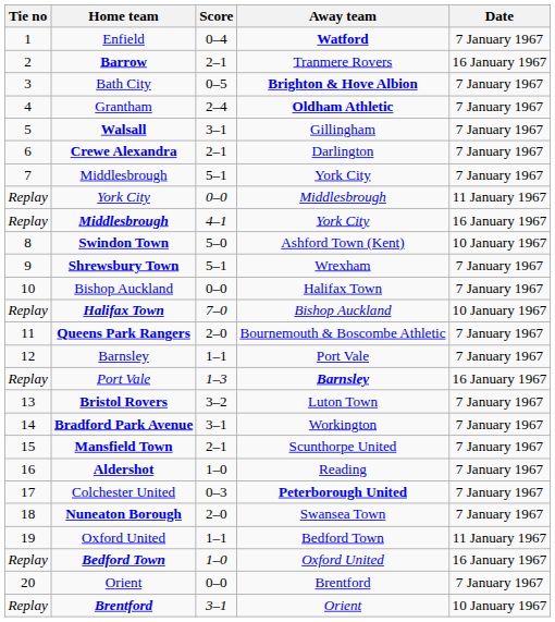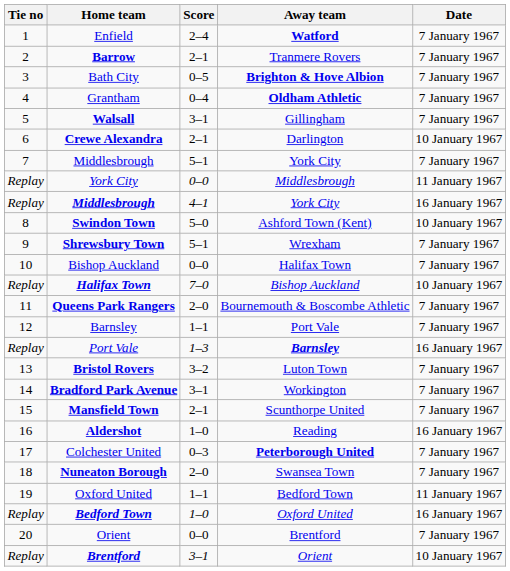 <table class="wikitable" style="text-align: center">
 <tr>
 <th>Tie no</th>
 <th>Home team</th>
 <th>Score</th>
 <th>Away team</th>
 <th>Date</th>
 </tr>
 <tr>
 <td>1</td>
 <td><a href='#'>Enfield</a></td>
-<td>0–4</td>
+<td>2–4</td>
 <td><strong><a href='#'>Watford</a></strong></td>
 <td>7 January 1967</td>
 </tr>
 <tr>
 <td>2</td>
 <td><strong><a href='#'>Barrow</a></strong></td>
 <td>2–1</td>
 <td><a href='#'>Tranmere Rovers</a></td>
-<td>16 January 1967</td>
+<td>7 January 1967</td>
 </tr>
 <tr>
 <td>3</td>
 <td><a href='#'>Bath City</a></td>
 <td>0–5</td>
 <td><strong><a href='#'>Brighton & Hove Albion</a></strong></td>
 <td>7 January 1967</td>
 </tr>
 <tr>
 <td>4</td>
 <td><a href='#'>Grantham</a></td>
-<td>2–4</td>
+<td>0–4</td>
 <td><strong><a href='#'>Oldham Athletic</a></strong></td>
 <td>7 January 1967</td>
 </tr>
 <tr>
 <td>5</td>
 <td><strong><a href='#'>Walsall</a></strong></td>
 <td>3–1</td>
 <td><a href='#'>Gillingham</a></td>
 <td>7 January 1967</td>
 </tr>
 <tr>
 <td>6</td>
 <td><strong><a href='#'>Crewe Alexandra</a></strong></td>
 <td>2–1</td>
 <td><a href='#'>Darlington</a></td>
-<td>7 January 1967</td>
+<td>10 January 1967</td>
 </tr>
 <tr>
 <td>7</td>
 <td><a href='#'>Middlesbrough</a></td>
 <td>5–1</td>
 <td><a href='#'>York City</a></td>
 <td>7 January 1967</td>
 </tr>
 <tr>
 <td><em>Replay</em></td>
 <td><em><a href='#'>York City</a></em></td>
 <td><em>0–0</em></td>
 <td><em><a href='#'>Middlesbrough</a></em></td>
 <td>11 January 1967</td>
 </tr>
 <tr>
 <td><em>Replay</em></td>
 <td><strong><em><a href='#'>Middlesbrough</a></em></strong></td>
 <td><em>4–1</em></td>
 <td><em><a href='#'>York City</a></em></td>
 <td>16 January 1967</td>
 </tr>
 <tr>
 <td>8</td>
 <td><strong><a href='#'>Swindon Town</a></strong></td>
 <td>5–0</td>
 <td><a href='#'>Ashford Town (Kent)</a></td>
 <td>10 January 1967</td>
 </tr>
 <tr>
 <td>9</td>
 <td><strong><a href='#'>Shrewsbury Town</a></strong></td>
 <td>5–1</td>
 <td><a href='#'>Wrexham</a></td>
 <td>7 January 1967</td>
 </tr>
 <tr>
 <td>10</td>
 <td><a href='#'>Bishop Auckland</a></td>
 <td>0–0</td>
 <td><a href='#'>Halifax Town</a></td>
 <td>7 January 1967</td>
 </tr>
 <tr>
 <td><em>Replay</em></td>
 <td><strong><em><a href='#'>Halifax Town</a></em></strong></td>
 <td><em>7–0</em></td>
 <td><em><a href='#'>Bishop Auckland</a></em></td>
 <td>10 January 1967</td>
 </tr>
 <tr>
 <td>11</td>
 <td><strong><a href='#'>Queens Park Rangers</a></strong></td>
 <td>2–0</td>
 <td><a href='#'>Bournemouth & Boscombe Athletic</a></td>
 <td>7 January 1967</td>
 </tr>
 <tr>
 <td>12</td>
 <td><a href='#'>Barnsley</a></td>
 <td>1–1</td>
 <td><a href='#'>Port Vale</a></td>
 <td>7 January 1967</td>
 </tr>
 <tr>
 <td><em>Replay</em></td>
 <td><em><a href='#'>Port Vale</a></em></td>
 <td><em>1–3</em></td>
 <td><strong><em><a href='#'>Barnsley</a></em></strong></td>
 <td>16 January 1967</td>
 </tr>
 <tr>
 <td>13</td>
 <td><strong><a href='#'>Bristol Rovers</a></strong></td>
 <td>3–2</td>
 <td><a href='#'>Luton Town</a></td>
 <td>7 January 1967</td>
 </tr>
 <tr>
 <td>14</td>
 <td><strong><a href='#'>Bradford Park Avenue</a></strong></td>
 <td>3–1</td>
 <td><a href='#'>Workington</a></td>
 <td>7 January 1967</td>
 </tr>
 <tr>
 <td>15</td>
 <td><strong><a href='#'>Mansfield Town</a></strong></td>
 <td>2–1</td>
 <td><a href='#'>Scunthorpe United</a></td>
 <td>7 January 1967</td>
 </tr>
 <tr>
 <td>16</td>
 <td><strong><a href='#'>Aldershot</a></strong></td>
 <td>1–0</td>
 <td><a href='#'>Reading</a></td>
-<td>7 January 1967</td>
+<td>16 January 1967</td>
 </tr>
 <tr>
 <td>17</td>
 <td><a href='#'>Colchester United</a></td>
 <td>0–3</td>
 <td><strong><a href='#'>Peterborough United</a></strong></td>
 <td>7 January 1967</td>
 </tr>
 <tr>
 <td>18</td>
 <td><strong><a href='#'>Nuneaton Borough</a></strong></td>
 <td>2–0</td>
 <td><a href='#'>Swansea Town</a></td>
 <td>7 January 1967</td>
 </tr>
 <tr>
 <td>19</td>
 <td><a href='#'>Oxford United</a></td>
 <td>1–1</td>
 <td><a href='#'>Bedford Town</a></td>
 <td>11 January 1967</td>
 </tr>
 <tr>
 <td><em>Replay</em></td>
 <td><strong><em><a href='#'>Bedford Town</a></em></strong></td>
 <td><em>1–0</em></td>
 <td><em><a href='#'>Oxford United</a></em></td>
 <td>16 January 1967</td>
 </tr>
 <tr>
 <td>20</td>
 <td><a href='#'>Orient</a></td>
 <td>0–0</td>
 <td><a href='#'>Brentford</a></td>
 <td>7 January 1967</td>
 </tr>
 <tr>
 <td><em>Replay</em></td>
 <td><strong><em><a href='#'>Brentford</a></em></strong></td>
 <td><em>3–1</em></td>
 <td><em><a href='#'>Orient</a></em></td>
 <td>10 January 1967</td>
 </tr>
 </table>
